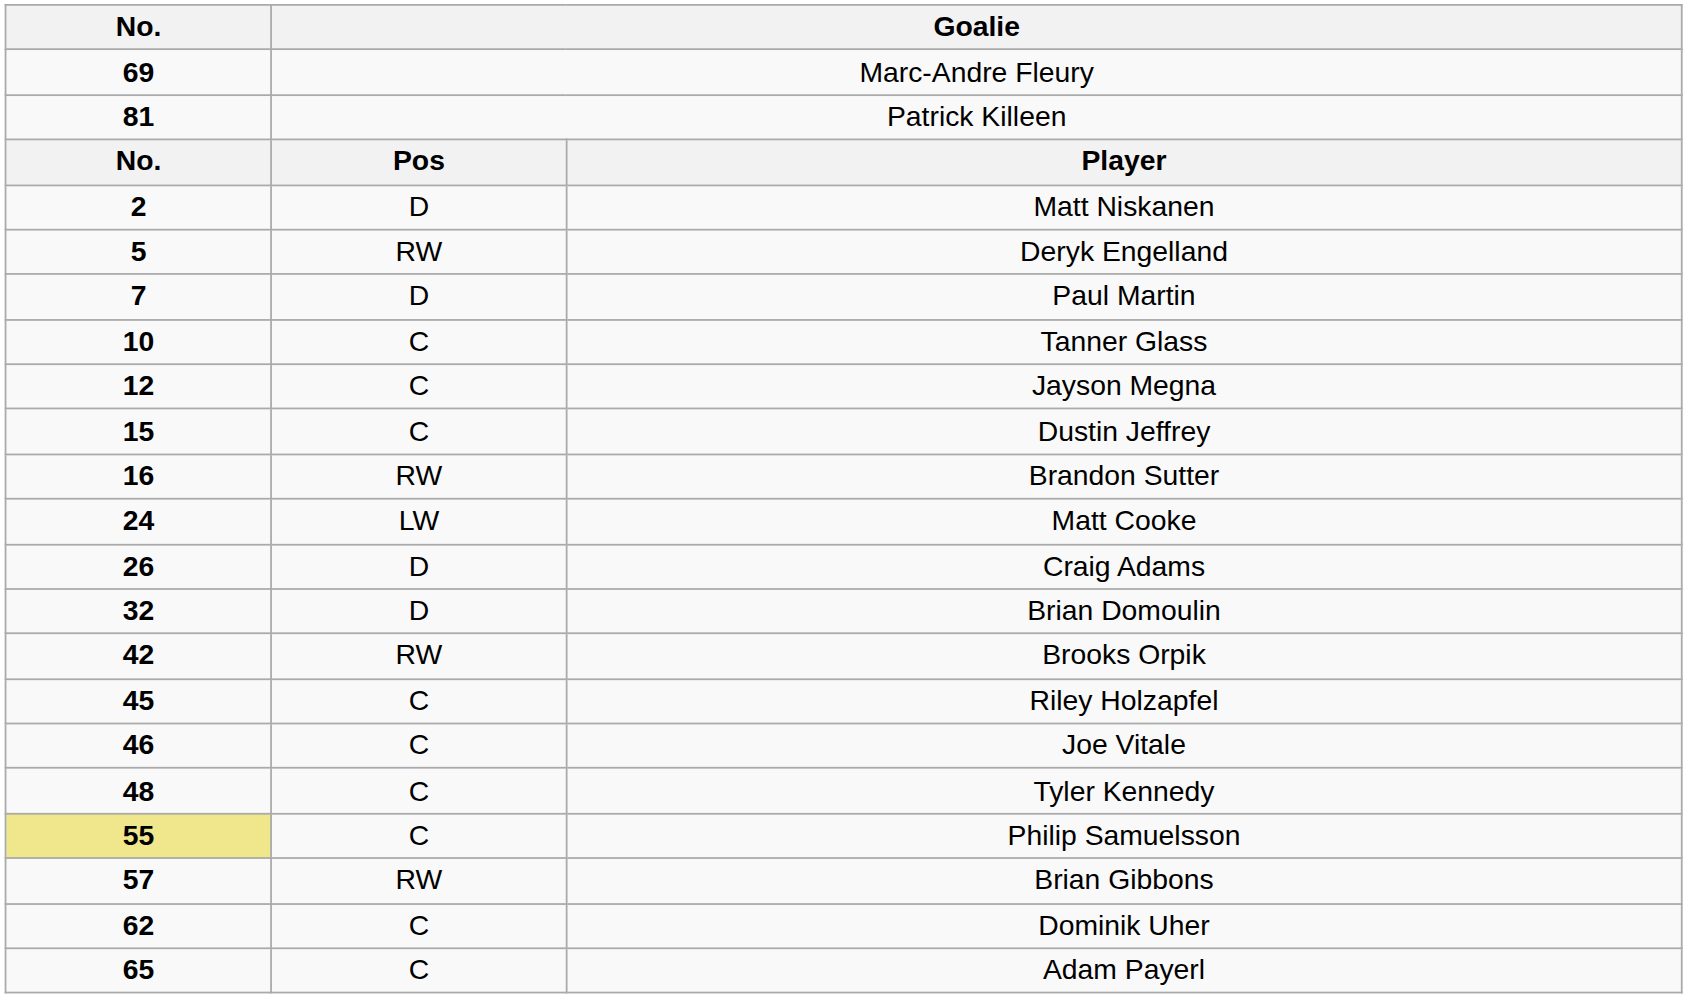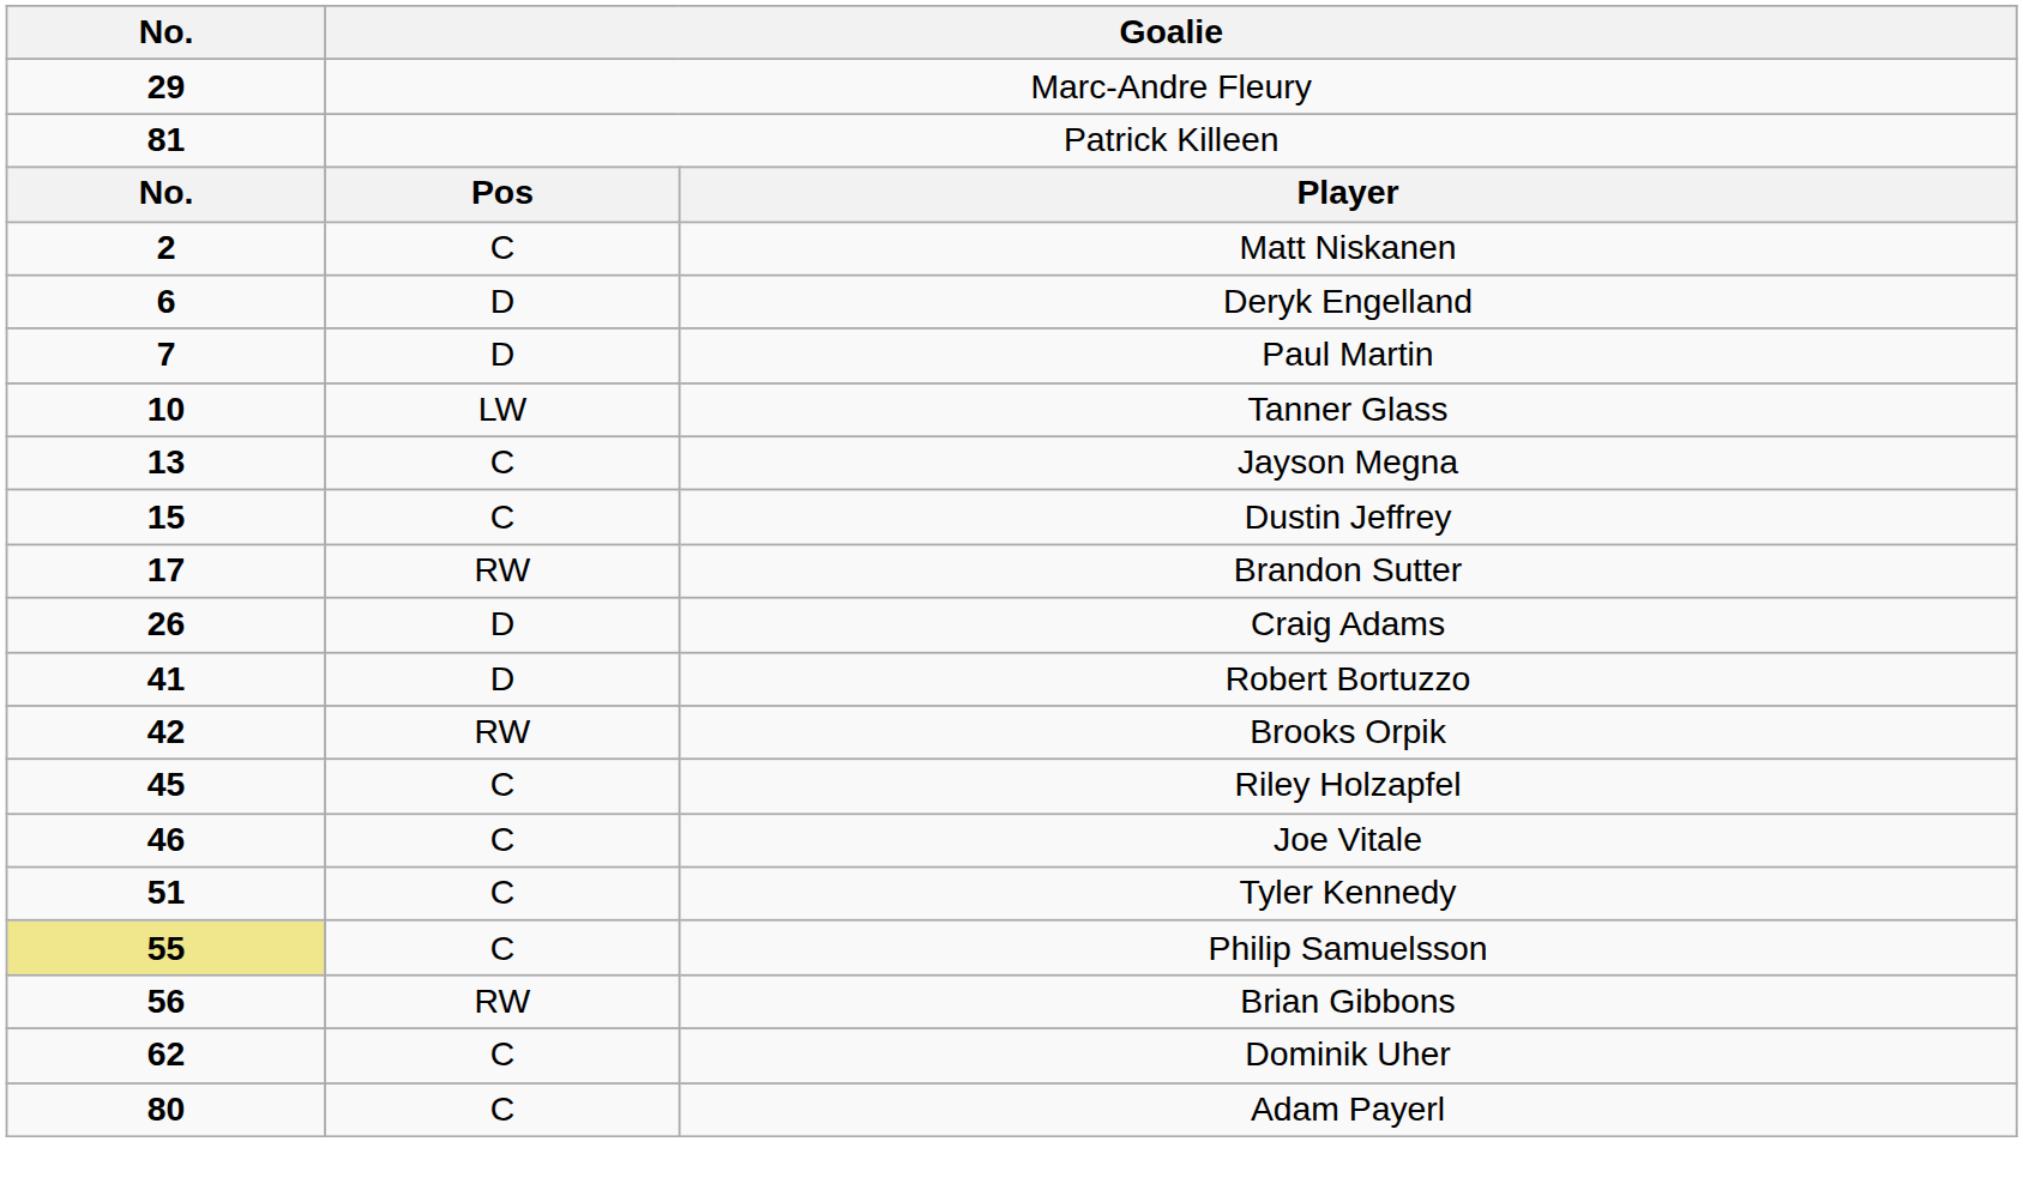 <table class="wikitable" style="width:75%; text-align:center;margin: 0.5em auto;">
 <tr>
 <th>No.</th>
 <th colspan=2>Goalie</th>
 </tr>
 <tr>
-<td><strong>69</strong></td>
+<td><strong>29</strong></td>
 <td colspan=2>Marc-Andre Fleury</td>
 </tr>
 <tr>
 <td><strong>81</strong></td>
 <td colspan=2>Patrick Killeen</td>
 </tr>
 <tr>
 <th>No.</th>
 <th>Pos</th>
 <th>Player</th>
 </tr>
 <tr>
 <td><strong>2</strong></td>
-<td>D</td>
+<td>C</td>
 <td>Matt Niskanen</td>
 </tr>
 <tr>
-<td><strong>5</strong></td>
-<td>RW</td>
+<td><strong>6</strong></td>
+<td>D</td>
 <td>Deryk Engelland</td>
 </tr>
 <tr>
 <td><strong>7</strong></td>
 <td>D</td>
 <td>Paul Martin</td>
 </tr>
 <tr>
 <td><strong>10</strong></td>
-<td>C</td>
+<td>LW</td>
 <td>Tanner Glass</td>
 </tr>
 <tr>
-<td><strong>12</strong></td>
+<td><strong>13</strong></td>
 <td>C</td>
 <td>Jayson Megna</td>
 </tr>
 <tr>
 <td><strong>15</strong></td>
 <td>C</td>
 <td>Dustin Jeffrey</td>
 </tr>
 <tr>
-<td><strong>16</strong></td>
+<td><strong>17</strong></td>
 <td>RW</td>
 <td>Brandon Sutter</td>
-</tr>
-<tr>
-<td><strong>24</strong></td>
-<td>LW</td>
-<td>Matt Cooke</td>
 </tr>
 <tr>
 <td><strong>26</strong></td>
 <td>D</td>
 <td>Craig Adams</td>
 </tr>
 <tr>
-<td><strong>32</strong></td>
+<td><strong>41</strong></td>
 <td>D</td>
-<td>Brian Domoulin</td>
+<td>Robert Bortuzzo</td>
 </tr>
 <tr>
 <td><strong>42</strong></td>
 <td>RW</td>
 <td>Brooks Orpik</td>
 </tr>
 <tr>
 <td><strong>45</strong></td>
 <td>C</td>
 <td>Riley Holzapfel</td>
 </tr>
 <tr>
 <td><strong>46</strong></td>
 <td>C</td>
 <td>Joe Vitale</td>
 </tr>
 <tr>
-<td><strong>48</strong></td>
+<td><strong>51</strong></td>
 <td>C</td>
 <td>Tyler Kennedy</td>
 </tr>
 <tr>
 <td style="background: khaki;"><strong>55</strong></td>
 <td>C</td>
 <td>Philip Samuelsson</td>
 </tr>
 <tr>
-<td><strong>57</strong></td>
+<td><strong>56</strong></td>
 <td>RW</td>
 <td>Brian Gibbons</td>
 </tr>
 <tr>
 <td><strong>62</strong></td>
 <td>C</td>
 <td>Dominik Uher</td>
 </tr>
 <tr>
-<td><strong>65</strong></td>
+<td><strong>80</strong></td>
 <td>C</td>
 <td>Adam Payerl</td>
 </tr>
 </table>
